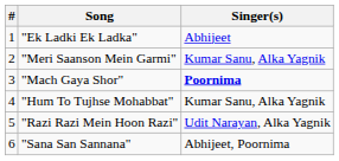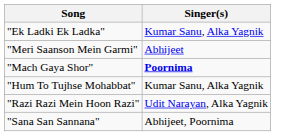 <table class="wikitable">
 <tr>
-<th>#</th>
 <th>Song</th>
 <th>Singer(s)</th>
 </tr>
 <tr>
-<td>1</td>
 <td>"Ek Ladki Ek Ladka"</td>
+<td><a href='#'>Kumar Sanu</a>, <a href='#'>Alka Yagnik</a></td>
+</tr>
+<tr>
+<td>"Meri Saanson Mein Garmi"</td>
 <td><a href='#'>Abhijeet</a></td>
 </tr>
 <tr>
-<td>2</td>
-<td>"Meri Saanson Mein Garmi"</td>
-<td><a href='#'>Kumar Sanu</a>, <a href='#'>Alka Yagnik</a></td>
-</tr>
-<tr>
-<td>3</td>
 <td>"Mach Gaya Shor"</td>
 <td><strong><a href='#'>Poornima</a></strong></td>
 </tr>
 <tr>
-<td>4</td>
 <td>"Hum To Tujhse Mohabbat"</td>
 <td>Kumar Sanu, Alka Yagnik</td>
 </tr>
 <tr>
-<td>5</td>
 <td>"Razi Razi Mein Hoon Razi"</td>
 <td><a href='#'>Udit Narayan</a>, Alka Yagnik</td>
 </tr>
 <tr>
-<td>6</td>
 <td>"Sana San Sannana"</td>
 <td>Abhijeet, Poornima</td>
 </tr>
 </table>
